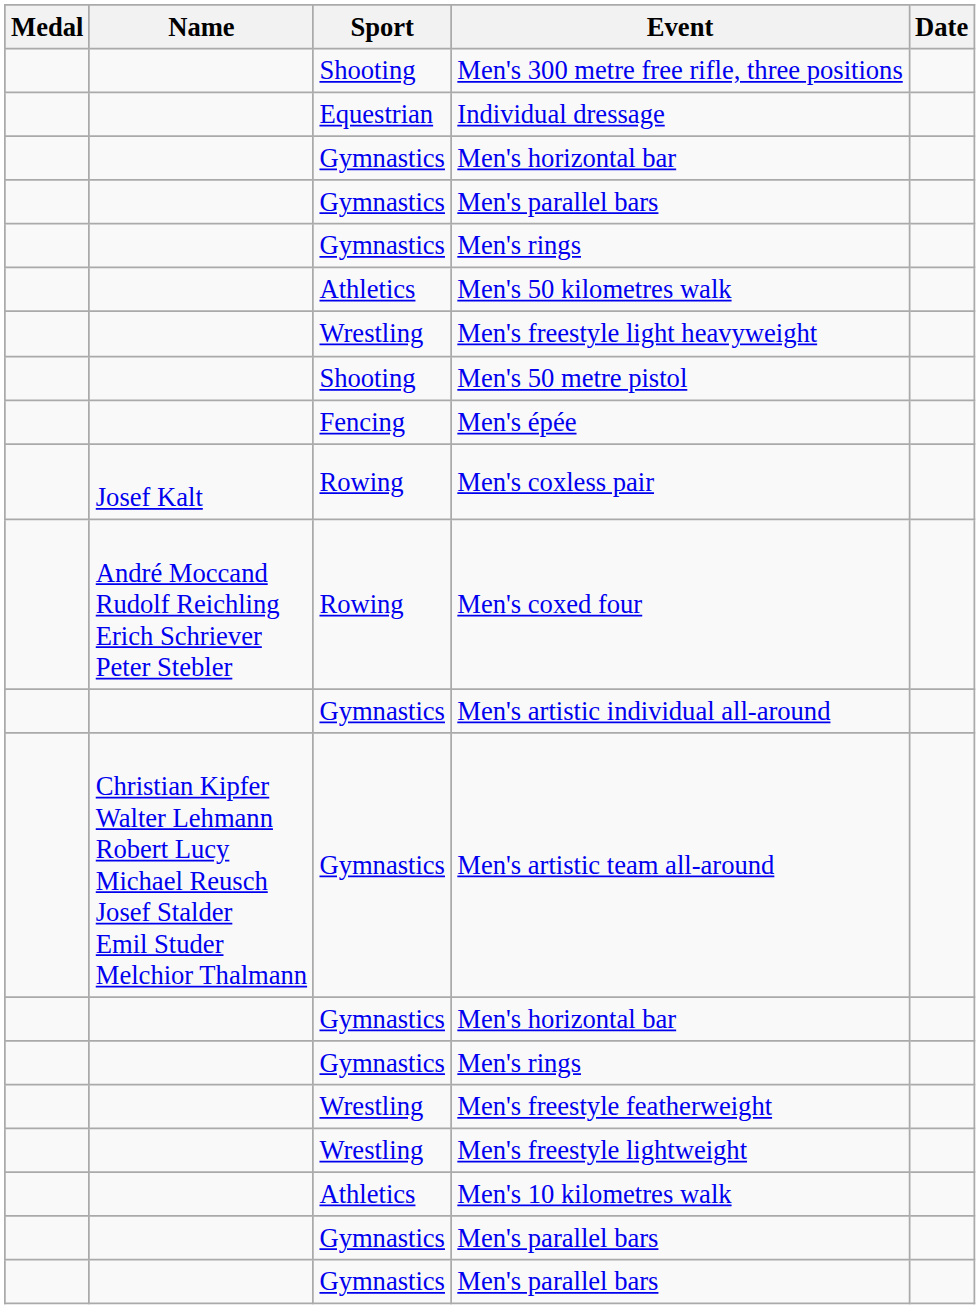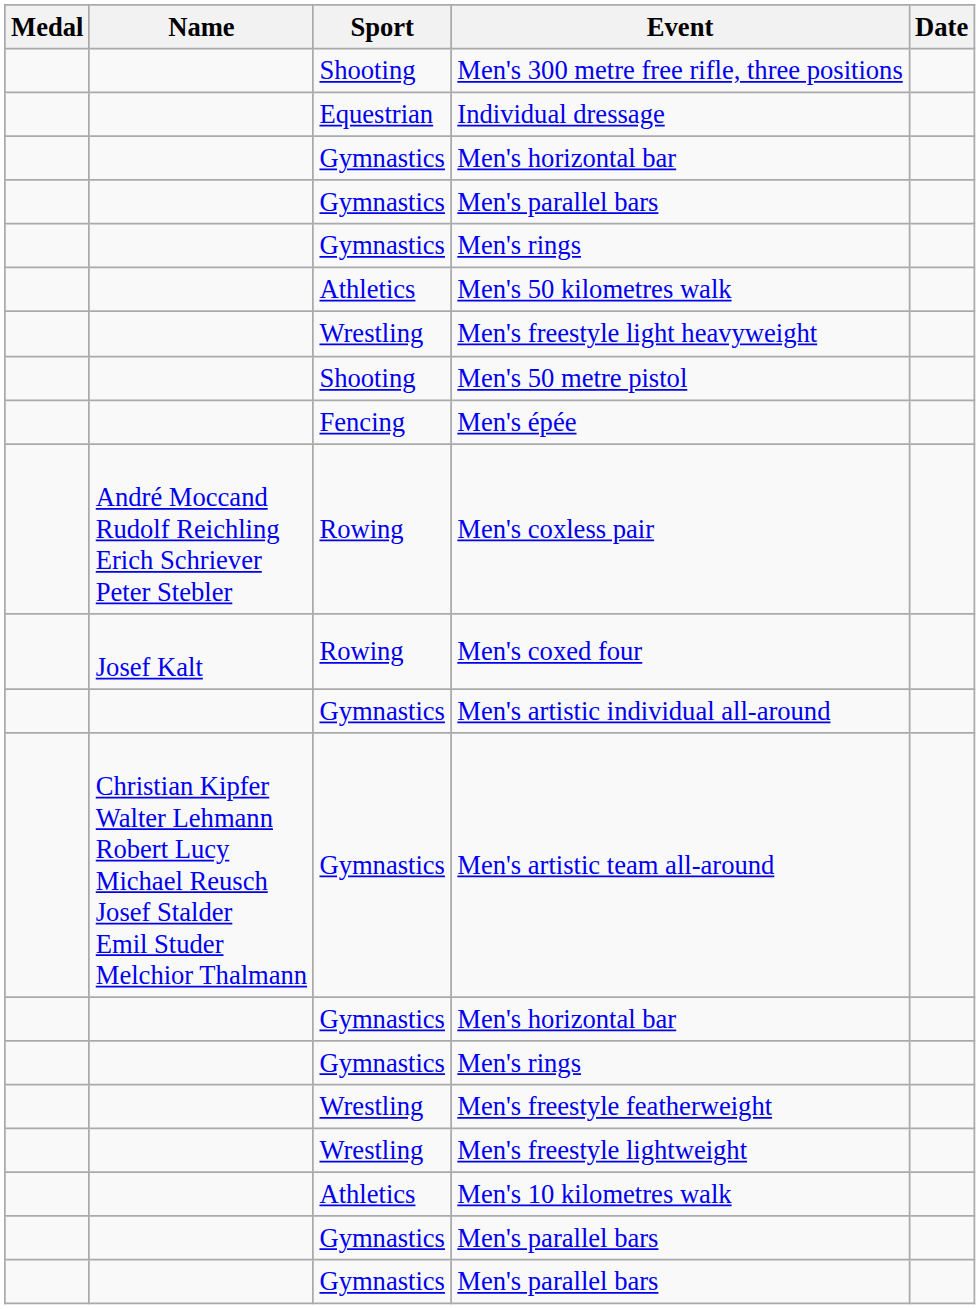 <table class="wikitable sortable" style="font-size: 95%;">
 <tr>
 <th>Medal</th>
 <th>Name</th>
 <th>Sport</th>
 <th>Event</th>
 <th>Date</th>
 </tr>
 <tr>
 <td></td>
 <td></td>
 <td><a href='#'>Shooting</a></td>
 <td><a href='#'>Men's 300 metre free rifle, three positions</a></td>
 <td></td>
 </tr>
 <tr>
 <td></td>
 <td></td>
 <td><a href='#'>Equestrian</a></td>
 <td><a href='#'>Individual dressage</a></td>
 <td></td>
 </tr>
 <tr>
 <td></td>
 <td></td>
 <td><a href='#'>Gymnastics</a></td>
 <td><a href='#'>Men's horizontal bar</a></td>
 <td></td>
 </tr>
 <tr>
 <td></td>
 <td></td>
 <td><a href='#'>Gymnastics</a></td>
 <td><a href='#'>Men's parallel bars</a></td>
 <td></td>
 </tr>
 <tr>
 <td></td>
 <td></td>
 <td><a href='#'>Gymnastics</a></td>
 <td><a href='#'>Men's rings</a></td>
 <td></td>
 </tr>
 <tr>
 <td></td>
 <td></td>
 <td><a href='#'>Athletics</a></td>
 <td><a href='#'>Men's 50 kilometres walk</a></td>
 <td></td>
 </tr>
 <tr>
 <td></td>
 <td></td>
 <td><a href='#'>Wrestling</a></td>
 <td><a href='#'>Men's freestyle light heavyweight</a></td>
 <td></td>
 </tr>
 <tr>
 <td></td>
 <td></td>
 <td><a href='#'>Shooting</a></td>
 <td><a href='#'>Men's 50 metre pistol</a></td>
 <td></td>
 </tr>
 <tr>
 <td></td>
 <td></td>
 <td><a href='#'>Fencing</a></td>
 <td><a href='#'>Men's épée</a></td>
 <td></td>
 </tr>
 <tr>
 <td></td>
-<td><br><a href='#'>Josef Kalt</a></td>
+<td><br><a href='#'>André Moccand</a><br><a href='#'>Rudolf Reichling</a><br><a href='#'>Erich Schriever</a><br><a href='#'>Peter Stebler</a></td>
 <td><a href='#'>Rowing</a></td>
 <td><a href='#'>Men's coxless pair</a></td>
 <td></td>
 </tr>
 <tr>
 <td></td>
-<td><br><a href='#'>André Moccand</a><br><a href='#'>Rudolf Reichling</a><br><a href='#'>Erich Schriever</a><br><a href='#'>Peter Stebler</a></td>
+<td><br><a href='#'>Josef Kalt</a></td>
 <td><a href='#'>Rowing</a></td>
 <td><a href='#'>Men's coxed four</a></td>
 <td></td>
 </tr>
 <tr>
 <td></td>
 <td></td>
 <td><a href='#'>Gymnastics</a></td>
 <td><a href='#'>Men's artistic individual all-around</a></td>
 <td></td>
 </tr>
 <tr>
 <td></td>
 <td><br><a href='#'>Christian Kipfer</a><br><a href='#'>Walter Lehmann</a><br><a href='#'>Robert Lucy</a><br><a href='#'>Michael Reusch</a><br><a href='#'>Josef Stalder</a><br><a href='#'>Emil Studer</a><br><a href='#'>Melchior Thalmann</a></td>
 <td><a href='#'>Gymnastics</a></td>
 <td><a href='#'>Men's artistic team all-around</a></td>
 <td></td>
 </tr>
 <tr>
 <td></td>
 <td></td>
 <td><a href='#'>Gymnastics</a></td>
 <td><a href='#'>Men's horizontal bar</a></td>
 <td></td>
 </tr>
 <tr>
 <td></td>
 <td></td>
 <td><a href='#'>Gymnastics</a></td>
 <td><a href='#'>Men's rings</a></td>
 <td></td>
 </tr>
 <tr>
 <td></td>
 <td></td>
 <td><a href='#'>Wrestling</a></td>
 <td><a href='#'>Men's freestyle featherweight</a></td>
 <td></td>
 </tr>
 <tr>
 <td></td>
 <td></td>
 <td><a href='#'>Wrestling</a></td>
 <td><a href='#'>Men's freestyle lightweight</a></td>
 <td></td>
 </tr>
 <tr>
 <td></td>
 <td></td>
 <td><a href='#'>Athletics</a></td>
 <td><a href='#'>Men's 10 kilometres walk</a></td>
 <td></td>
 </tr>
 <tr>
 <td></td>
 <td></td>
 <td><a href='#'>Gymnastics</a></td>
 <td><a href='#'>Men's parallel bars</a></td>
 <td></td>
 </tr>
 <tr>
 <td></td>
 <td></td>
 <td><a href='#'>Gymnastics</a></td>
 <td><a href='#'>Men's parallel bars</a></td>
 <td></td>
 </tr>
 </table>
